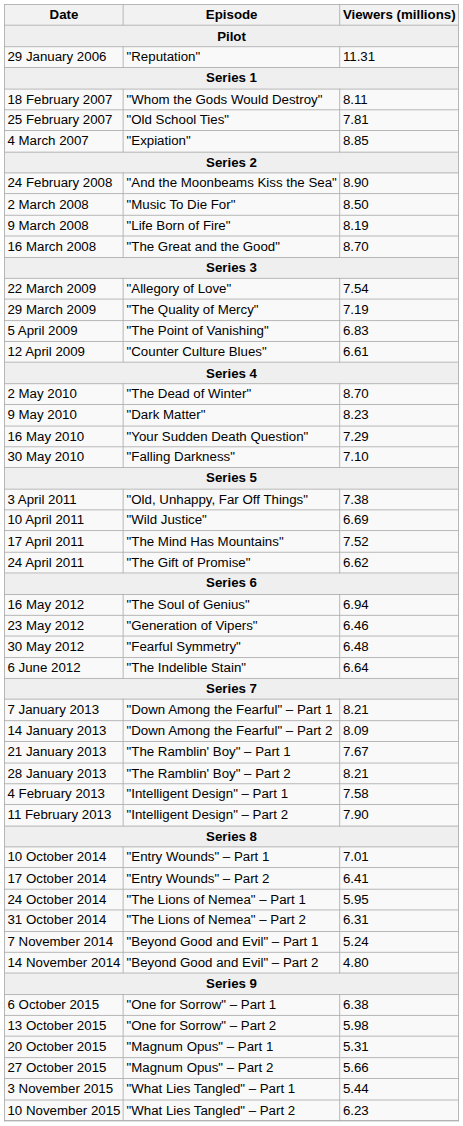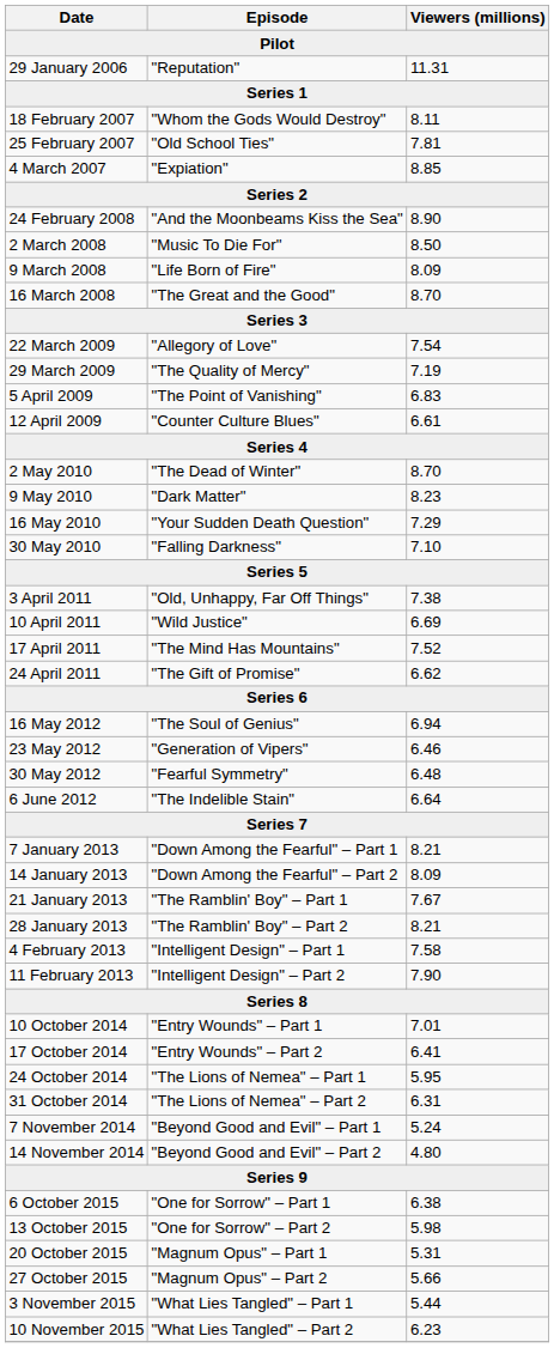 <table class="wikitable">
 <tr>
 <th>Date</th>
 <th>Episode</th>
 <th>Viewers (millions)</th>
 </tr>
 <tr align=center>
 <th colspan="3" style="background:#efefef;">Pilot</th>
 </tr>
 <tr>
 <td>29 January 2006</td>
 <td>"Reputation"</td>
 <td>11.31</td>
 </tr>
 <tr align=center>
 <th colspan="3" style="background:#efefef;">Series 1</th>
 </tr>
 <tr>
 <td>18 February 2007</td>
 <td>"Whom the Gods Would Destroy"</td>
 <td>8.11</td>
 </tr>
 <tr>
 <td>25 February 2007</td>
 <td>"Old School Ties"</td>
 <td>7.81</td>
 </tr>
 <tr>
 <td>4 March 2007</td>
 <td>"Expiation"</td>
 <td>8.85</td>
 </tr>
 <tr align=center>
 <th colspan="3" style="background:#efefef;">Series 2</th>
 </tr>
 <tr>
 <td>24 February 2008</td>
 <td>"And the Moonbeams Kiss the Sea"</td>
 <td>8.90</td>
 </tr>
 <tr>
 <td>2 March 2008</td>
 <td>"Music To Die For"</td>
 <td>8.50</td>
 </tr>
 <tr>
 <td>9 March 2008</td>
 <td>"Life Born of Fire"</td>
-<td>8.19</td>
+<td>8.09</td>
 </tr>
 <tr>
 <td>16 March 2008</td>
 <td>"The Great and the Good"</td>
 <td>8.70</td>
 </tr>
 <tr align=center>
 <th colspan="3" style="background:#efefef;">Series 3</th>
 </tr>
 <tr>
 <td>22 March 2009</td>
 <td>"Allegory of Love"</td>
 <td>7.54</td>
 </tr>
 <tr>
 <td>29 March 2009</td>
 <td>"The Quality of Mercy"</td>
 <td>7.19</td>
 </tr>
 <tr>
 <td>5 April 2009</td>
 <td>"The Point of Vanishing"</td>
 <td>6.83</td>
 </tr>
 <tr>
 <td>12 April 2009</td>
 <td>"Counter Culture Blues"</td>
 <td>6.61</td>
 </tr>
 <tr align=center>
 <th colspan="3" style="background:#efefef;">Series 4</th>
 </tr>
 <tr>
 <td>2 May 2010</td>
 <td>"The Dead of Winter"</td>
 <td>8.70</td>
 </tr>
 <tr>
 <td>9 May 2010</td>
 <td>"Dark Matter"</td>
 <td>8.23</td>
 </tr>
 <tr>
 <td>16 May 2010</td>
 <td>"Your Sudden Death Question"</td>
 <td>7.29</td>
 </tr>
 <tr>
 <td>30 May 2010</td>
 <td>"Falling Darkness"</td>
 <td>7.10</td>
 </tr>
 <tr align=center>
 <th colspan="3" style="background:#efefef;">Series 5</th>
 </tr>
 <tr>
 <td>3 April 2011</td>
 <td>"Old, Unhappy, Far Off Things"</td>
 <td>7.38</td>
 </tr>
 <tr>
 <td>10 April 2011</td>
 <td>"Wild Justice"</td>
 <td>6.69</td>
 </tr>
 <tr>
 <td>17 April 2011</td>
 <td>"The Mind Has Mountains"</td>
 <td>7.52</td>
 </tr>
 <tr>
 <td>24 April 2011</td>
 <td>"The Gift of Promise"</td>
 <td>6.62</td>
 </tr>
 <tr align=center>
 <th colspan="3" style="background:#efefef;">Series 6</th>
 </tr>
 <tr>
 <td>16 May 2012</td>
 <td>"The Soul of Genius"</td>
 <td>6.94</td>
 </tr>
 <tr>
 <td>23 May 2012</td>
 <td>"Generation of Vipers"</td>
 <td>6.46</td>
 </tr>
 <tr>
 <td>30 May 2012</td>
 <td>"Fearful Symmetry"</td>
 <td>6.48</td>
 </tr>
 <tr>
 <td>6 June 2012</td>
 <td>"The Indelible Stain"</td>
 <td>6.64</td>
 </tr>
 <tr align=center>
 <th colspan="3" style="background:#efefef;">Series 7</th>
 </tr>
 <tr>
 <td>7 January 2013</td>
 <td>"Down Among the Fearful" – Part 1</td>
 <td>8.21</td>
 </tr>
 <tr>
 <td>14 January 2013</td>
 <td>"Down Among the Fearful" – Part 2</td>
 <td>8.09</td>
 </tr>
 <tr>
 <td>21 January 2013</td>
 <td>"The Ramblin' Boy" – Part 1</td>
 <td>7.67</td>
 </tr>
 <tr>
 <td>28 January 2013</td>
 <td>"The Ramblin' Boy" – Part 2</td>
 <td>8.21</td>
 </tr>
 <tr>
 <td>4 February 2013</td>
 <td>"Intelligent Design" – Part 1</td>
 <td>7.58</td>
 </tr>
 <tr>
 <td>11 February 2013</td>
 <td>"Intelligent Design" – Part 2</td>
 <td>7.90</td>
 </tr>
 <tr align=center>
 <th colspan="3" style="background:#efefef;">Series 8</th>
 </tr>
 <tr>
 <td>10 October 2014</td>
 <td>"Entry Wounds" – Part 1</td>
 <td>7.01</td>
 </tr>
 <tr>
 <td>17 October 2014</td>
 <td>"Entry Wounds" – Part 2</td>
 <td>6.41</td>
 </tr>
 <tr>
 <td>24 October 2014</td>
 <td>"The Lions of Nemea" – Part 1</td>
 <td>5.95</td>
 </tr>
 <tr>
 <td>31 October 2014</td>
 <td>"The Lions of Nemea" – Part 2</td>
 <td>6.31</td>
 </tr>
 <tr>
 <td>7 November 2014</td>
 <td>"Beyond Good and Evil" – Part 1</td>
 <td>5.24</td>
 </tr>
 <tr>
 <td>14 November 2014</td>
 <td>"Beyond Good and Evil" – Part 2</td>
 <td>4.80</td>
 </tr>
 <tr align=center>
 <th colspan="3" style="background:#efefef;">Series 9</th>
 </tr>
 <tr>
 <td>6 October 2015</td>
 <td>"One for Sorrow" – Part 1</td>
 <td>6.38</td>
 </tr>
 <tr>
 <td>13 October 2015</td>
 <td>"One for Sorrow" – Part 2</td>
 <td>5.98</td>
 </tr>
 <tr>
 <td>20 October 2015</td>
 <td>"Magnum Opus" – Part 1</td>
 <td>5.31</td>
 </tr>
 <tr>
 <td>27 October 2015</td>
 <td>"Magnum Opus" – Part 2</td>
 <td>5.66</td>
 </tr>
 <tr>
 <td>3 November 2015</td>
 <td>"What Lies Tangled" – Part 1</td>
 <td>5.44</td>
 </tr>
 <tr>
 <td>10 November 2015</td>
 <td>"What Lies Tangled" – Part 2</td>
 <td>6.23</td>
 </tr>
 <tr>
 </tr>
 </table>
